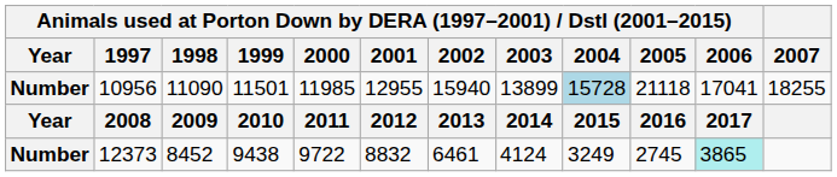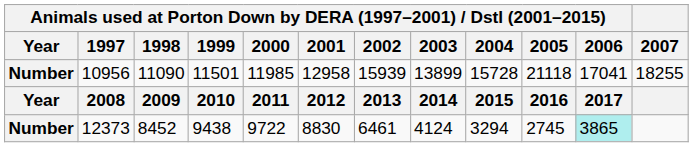 <table class="wikitable">
 <tr>
 <th colspan="11">Animals used at Porton Down by DERA (1997–2001) / Dstl (2001–2015)</th>
 <th></th>
 </tr>
 <tr>
 <th>Year</th>
 <th>1997</th>
 <th>1998</th>
 <th>1999</th>
 <th>2000</th>
 <th>2001</th>
 <th>2002</th>
 <th>2003</th>
 <th>2004</th>
 <th>2005</th>
 <th>2006</th>
 <th>2007</th>
 </tr>
 <tr>
 <th>Number</th>
 <td>10956</td>
 <td>11090</td>
 <td>11501</td>
 <td>11985</td>
-<td>12955</td>
-<td>15940</td>
+<td>12958</td>
+<td>15939</td>
 <td>13899</td>
-<td style="background: lightblue;">15728</td>
+<td>15728</td>
 <td>21118</td>
 <td>17041</td>
 <td>18255</td>
 </tr>
 <tr>
 <th>Year</th>
 <th>2008</th>
 <th>2009</th>
 <th>2010</th>
 <th>2011</th>
 <th>2012</th>
 <th>2013</th>
 <th>2014</th>
 <th>2015</th>
 <th>2016</th>
 <th>2017</th>
 <th></th>
 </tr>
 <tr>
 <th>Number</th>
 <td>12373</td>
 <td>8452</td>
 <td>9438</td>
 <td>9722</td>
-<td>8832</td>
+<td>8830</td>
 <td>6461</td>
 <td>4124</td>
-<td>3249</td>
+<td>3294</td>
 <td>2745</td>
 <td style="background: paleturquoise;">3865</td>
 <td></td>
 </tr>
 </table>
